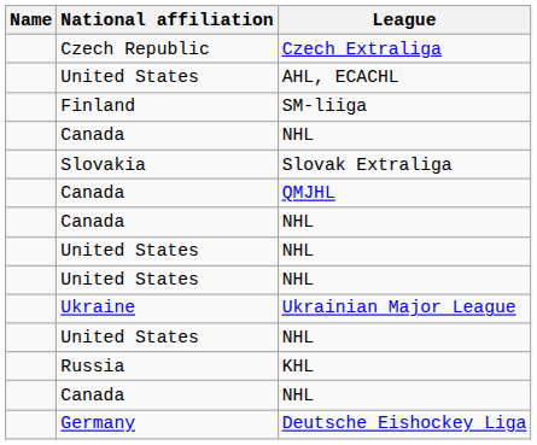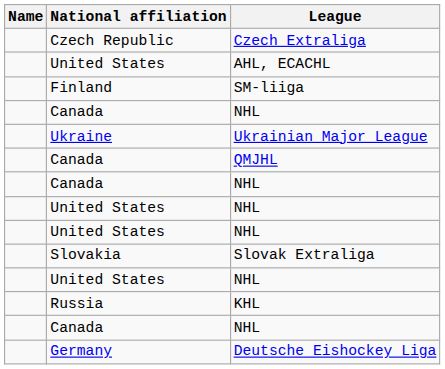 <table class="wikitable sortable">
 <tr>
 <th>Name</th>
 <th>National affiliation</th>
 <th>League</th>
 </tr>
 <tr>
 <td></td>
 <td> Czech Republic</td>
 <td><a href='#'>Czech Extraliga</a></td>
 </tr>
 <tr>
 <td></td>
 <td> United States</td>
 <td>AHL, ECACHL</td>
 </tr>
 <tr>
 <td></td>
 <td> Finland</td>
 <td>SM-liiga</td>
 </tr>
 <tr>
 <td></td>
 <td> Canada</td>
 <td>NHL</td>
 </tr>
 <tr>
 <td></td>
-<td> Slovakia</td>
-<td>Slovak Extraliga</td>
+<td> <a href='#'>Ukraine</a></td>
+<td><a href='#'>Ukrainian Major League</a></td>
 </tr>
 <tr>
 <td></td>
 <td> Canada</td>
 <td><a href='#'>QMJHL</a></td>
 </tr>
 <tr>
 <td></td>
 <td> Canada</td>
 <td>NHL</td>
 </tr>
 <tr>
 <td></td>
 <td> United States</td>
 <td>NHL</td>
 </tr>
 <tr>
 <td></td>
 <td> United States</td>
 <td>NHL</td>
 </tr>
 <tr>
 <td></td>
-<td> <a href='#'>Ukraine</a></td>
-<td><a href='#'>Ukrainian Major League</a></td>
+<td> Slovakia</td>
+<td>Slovak Extraliga</td>
 </tr>
 <tr>
 <td></td>
 <td> United States</td>
 <td>NHL</td>
 </tr>
 <tr>
 <td></td>
 <td> Russia</td>
 <td>KHL</td>
 </tr>
 <tr>
 <td></td>
 <td> Canada</td>
 <td>NHL</td>
 </tr>
 <tr>
 <td></td>
 <td> <a href='#'>Germany</a></td>
 <td><a href='#'>Deutsche Eishockey Liga</a></td>
 </tr>
 </table>
